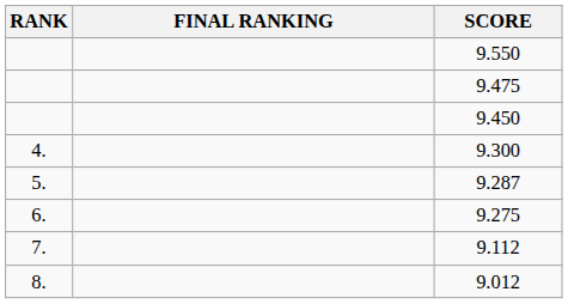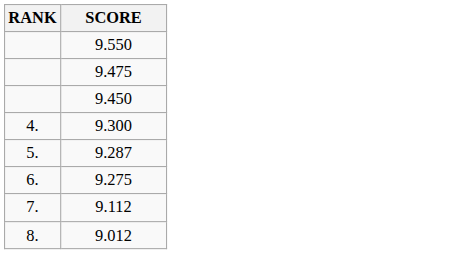 <table class="wikitable" style="font-size:95%;">
 <tr>
 <th>RANK</th>
-<th align="left" style="width: 18em">FINAL RANKING</th>
 <th align="center" style="width: 6em">SCORE</th>
 </tr>
 <tr>
 <td align="center"></td>
-<td></td>
 <td align="center">9.550</td>
 </tr>
 <tr>
 <td align="center"></td>
-<td></td>
 <td align="center">9.475</td>
 </tr>
 <tr>
 <td align="center"></td>
-<td></td>
 <td align="center">9.450</td>
 </tr>
 <tr>
 <td align="center">4.</td>
-<td></td>
 <td align="center">9.300</td>
 </tr>
 <tr>
 <td align="center">5.</td>
-<td></td>
 <td align="center">9.287</td>
 </tr>
 <tr>
 <td align="center">6.</td>
-<td></td>
 <td align="center">9.275</td>
 </tr>
 <tr>
 <td align="center">7.</td>
-<td></td>
 <td align="center">9.112</td>
 </tr>
 <tr>
 <td align="center">8.</td>
-<td></td>
 <td align="center">9.012</td>
 </tr>
 </table>
